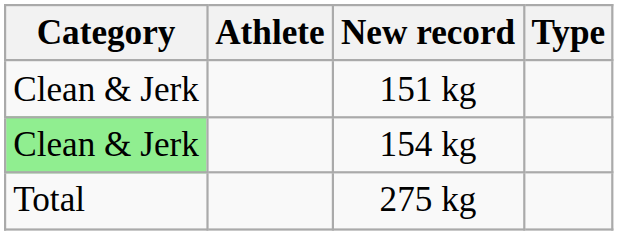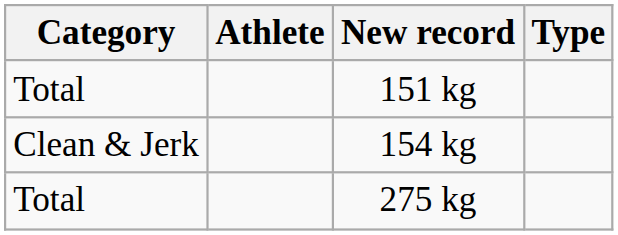 <table class="wikitable sortable" style="text-align:center">
 <tr>
 <th>Category</th>
 <th>Athlete</th>
 <th>New record</th>
 <th>Type</th>
 </tr>
 <tr>
-<td align=left>Clean & Jerk</td>
+<td align=left>Total</td>
 <td align="left"></td>
 <td>151 kg</td>
 <td></td>
 </tr>
 <tr>
-<td align=left style="background: lightgreen;">Clean & Jerk</td>
+<td align=left>Clean & Jerk</td>
 <td align="left"></td>
 <td>154 kg</td>
 <td></td>
 </tr>
 <tr>
 <td align=left>Total</td>
 <td align="left"></td>
 <td>275 kg</td>
 <td></td>
 </tr>
 </table>
